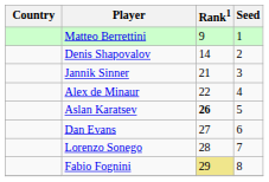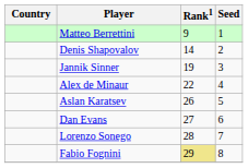 <table class="wikitable" border="1">
 <tr>
 <th width="70">Country</th>
 <th width="175">Player</th>
 <th>Rank<sup>1</sup></th>
 <th>Seed</th>
 </tr>
 <tr bgcolor=#cfc>
 <td></td>
 <td><a href='#'>Matteo Berrettini</a></td>
 <td>9</td>
 <td>1</td>
 </tr>
 <tr>
 <td></td>
 <td><a href='#'>Denis Shapovalov</a></td>
 <td>14</td>
 <td>2</td>
 </tr>
 <tr>
 <td></td>
 <td><a href='#'>Jannik Sinner</a></td>
-<td>21</td>
+<td>19</td>
 <td>3</td>
 </tr>
 <tr>
 <td></td>
 <td><a href='#'>Alex de Minaur</a></td>
 <td>22</td>
 <td>4</td>
 </tr>
 <tr>
 <td></td>
 <td><a href='#'>Aslan Karatsev</a></td>
-<td><strong>26</strong></td>
+<td>26</td>
 <td>5</td>
 </tr>
 <tr>
 <td></td>
 <td><a href='#'>Dan Evans</a></td>
 <td>27</td>
 <td>6</td>
 </tr>
 <tr>
 <td></td>
 <td><a href='#'>Lorenzo Sonego</a></td>
 <td>28</td>
 <td>7</td>
 </tr>
 <tr>
 <td></td>
 <td><a href='#'>Fabio Fognini</a></td>
 <td style="background: khaki;">29</td>
 <td>8</td>
 </tr>
 <tr>
 </tr>
 </table>
